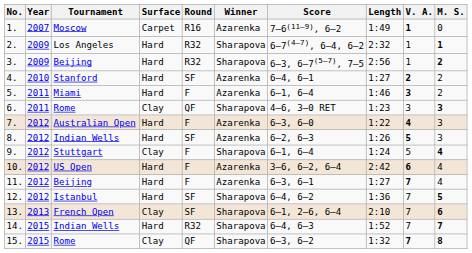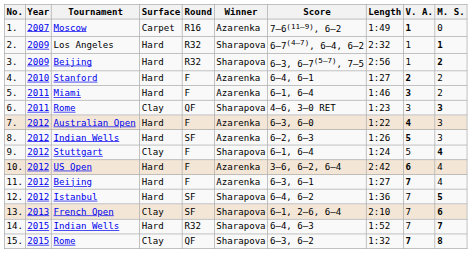 <table class="sortable collapsible sortable wikitable">
 <tr style=background:#eeeeee>
 <th>No.</th>
 <th>Year</th>
 <th style=width:120px>Tournament</th>
 <th>Surface</th>
 <th>Round</th>
 <th>Winner</th>
 <th>Score</th>
 <th>Length</th>
 <th>V. A.</th>
 <th>M. S.</th>
 </tr>
 <tr>
 <td>1.</td>
 <td><a href='#'>2007</a></td>
 <td><a href='#'>Moscow</a></td>
 <td>Carpet</td>
 <td>R16</td>
 <td>Azarenka</td>
 <td>7–6<sup>(11–9)</sup>, 6–2</td>
 <td>1:49</td>
 <td><strong>1</strong></td>
 <td>0</td>
 </tr>
 <tr>
 <td>2.</td>
 <td><a href='#'>2009</a></td>
 <td>Los Angeles</td>
 <td>Hard</td>
 <td>R32</td>
 <td>Sharapova</td>
 <td>6–7<sup>(4–7)</sup>, 6–4, 6–2</td>
 <td>2:32</td>
 <td>1</td>
 <td><strong>1</strong></td>
 </tr>
 <tr>
 <td>3.</td>
 <td><a href='#'>2009</a></td>
 <td><a href='#'>Beijing</a></td>
 <td>Hard</td>
 <td>R32</td>
 <td>Sharapova</td>
 <td>6–3, 6–7<sup>(5–7)</sup>, 7–5</td>
 <td>2:56</td>
 <td>1</td>
 <td><strong>2</strong></td>
 </tr>
 <tr>
 <td>4.</td>
 <td><a href='#'>2010</a></td>
 <td><a href='#'>Stanford</a></td>
 <td>Hard</td>
-<td>SF</td>
+<td>F</td>
 <td>Azarenka</td>
 <td>6–4, 6–1</td>
 <td>1:27</td>
 <td><strong>2</strong></td>
 <td>2</td>
 </tr>
 <tr>
 <td>5.</td>
 <td><a href='#'>2011</a></td>
 <td><a href='#'>Miami</a></td>
 <td>Hard</td>
 <td>F</td>
 <td>Azarenka</td>
 <td>6–1, 6–4</td>
 <td>1:46</td>
 <td><strong>3</strong></td>
 <td>2</td>
 </tr>
 <tr>
 <td>6.</td>
 <td><a href='#'>2011</a></td>
 <td><a href='#'>Rome</a></td>
 <td>Clay</td>
 <td>QF</td>
 <td>Sharapova</td>
 <td>4–6, 3–0 RET</td>
 <td>1:23</td>
 <td>3</td>
 <td><strong>3</strong></td>
 </tr>
 <tr bgcolor=#F3E6D7>
 <td>7.</td>
 <td><a href='#'>2012</a></td>
 <td><a href='#'>Australian Open</a></td>
 <td>Hard</td>
 <td>F</td>
 <td>Azarenka</td>
 <td>6–3, 6–0</td>
 <td>1:22</td>
 <td><strong>4</strong></td>
 <td>3</td>
 </tr>
 <tr>
 <td>8.</td>
 <td><a href='#'>2012</a></td>
 <td><a href='#'>Indian Wells</a></td>
 <td>Hard</td>
 <td>SF</td>
 <td>Azarenka</td>
 <td>6–2, 6–3</td>
 <td>1:26</td>
 <td><strong>5</strong></td>
 <td>3</td>
 </tr>
 <tr>
 <td>9.</td>
 <td><a href='#'>2012</a></td>
 <td><a href='#'>Stuttgart</a></td>
 <td>Clay</td>
 <td>F</td>
 <td>Sharapova</td>
 <td>6–1, 6–4</td>
 <td>1:24</td>
 <td>5</td>
 <td><strong>4</strong></td>
 </tr>
 <tr bgcolor=#F3E6D7>
 <td>10.</td>
 <td><a href='#'>2012</a></td>
 <td><a href='#'>US Open</a></td>
 <td>Hard</td>
 <td>F</td>
 <td>Azarenka</td>
 <td>3–6, 6–2, 6–4</td>
 <td>2:42</td>
 <td><strong>6</strong></td>
 <td>4</td>
 </tr>
 <tr bgcolor=>
 <td>11.</td>
 <td><a href='#'>2012</a></td>
 <td><a href='#'>Beijing</a></td>
 <td>Hard</td>
 <td>F</td>
 <td>Azarenka</td>
 <td>6–3, 6–1</td>
 <td>1:27</td>
 <td><strong>7</strong></td>
 <td>4</td>
 </tr>
 <tr>
 <td>12.</td>
 <td><a href='#'>2012</a></td>
 <td><a href='#'>Istanbul</a></td>
 <td>Hard</td>
 <td>SF</td>
 <td>Sharapova</td>
 <td>6–4, 6–2</td>
 <td>1:36</td>
 <td>7</td>
 <td><strong>5</strong></td>
 </tr>
 <tr bgcolor=#F3E6D7>
 <td>13.</td>
 <td><a href='#'>2013</a></td>
 <td><a href='#'>French Open</a></td>
 <td>Clay</td>
 <td>SF</td>
 <td>Sharapova</td>
 <td>6–1, 2–6, 6–4</td>
 <td>2:10</td>
 <td>7</td>
 <td><strong>6</strong></td>
 </tr>
 <tr>
 <td>14.</td>
 <td><a href='#'>2015</a></td>
 <td><a href='#'>Indian Wells</a></td>
 <td>Hard</td>
 <td>R32</td>
 <td>Sharapova</td>
 <td>6–4, 6–3</td>
 <td>1:52</td>
 <td>7</td>
 <td><strong>7</strong></td>
 </tr>
 <tr>
 <td>15.</td>
 <td><a href='#'>2015</a></td>
 <td><a href='#'>Rome</a></td>
 <td>Clay</td>
 <td>QF</td>
 <td>Sharapova</td>
 <td>6–3, 6–2</td>
 <td>1:32</td>
 <td><strong>7</strong></td>
 <td><strong>8</strong></td>
 </tr>
 </table>
